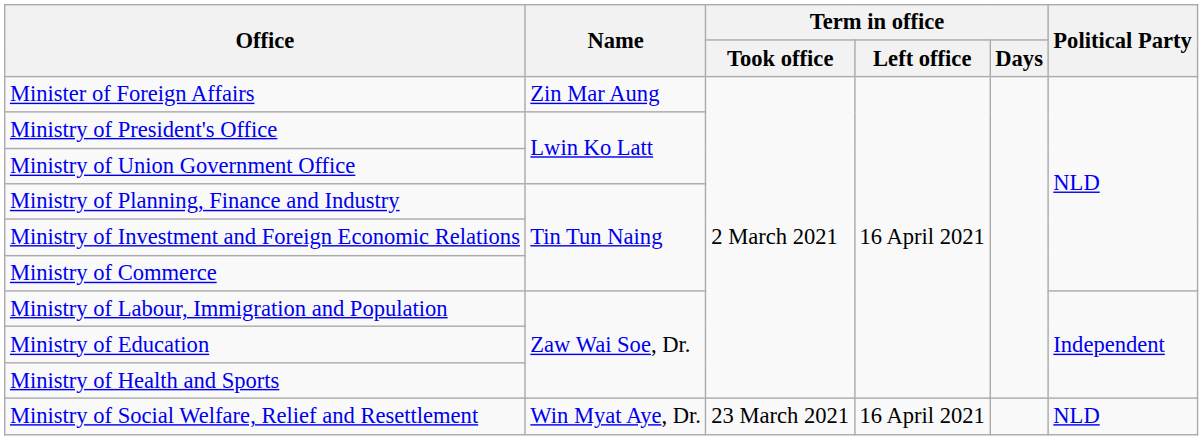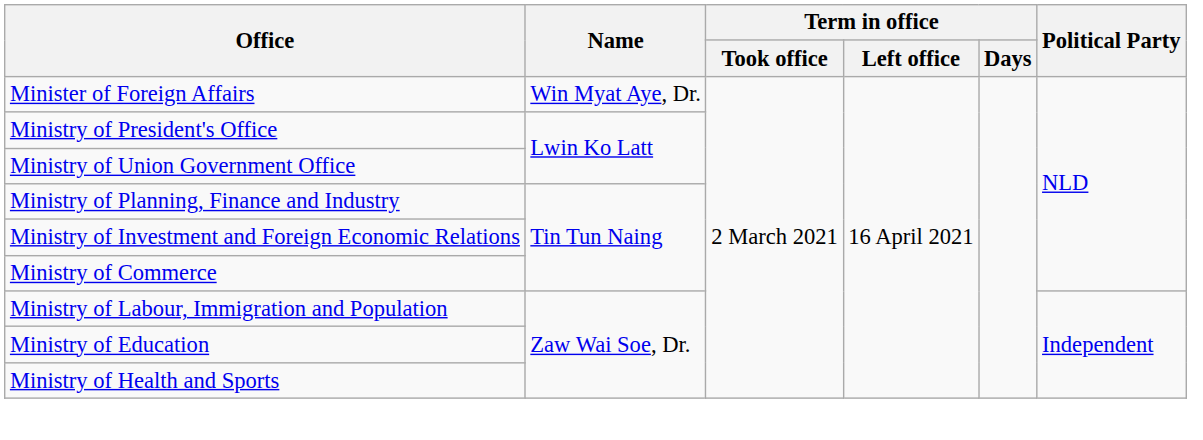 <table class="wikitable">
 <tr>
 <th rowspan=2>Office</th>
 <th rowspan=2>Name</th>
 <th colspan=3>Term in office</th>
 <th rowspan=2>Political Party</th>
 </tr>
 <tr>
 <th>Took office</th>
 <th>Left office</th>
 <th>Days</th>
 </tr>
 <tr>
 <td><a href='#'>Minister of Foreign Affairs</a></td>
-<td><a href='#'>Zin Mar Aung</a></td>
+<td><a href='#'>Win Myat Aye</a>, Dr.</td>
 <td rowspan="9">2 March 2021</td>
 <td rowspan="9">16 April 2021</td>
 <td rowspan="9"></td>
 <td rowspan="6"><a href='#'>NLD</a></td>
 </tr>
 <tr>
 <td><a href='#'>Ministry of President's Office</a></td>
 <td rowspan="2"><a href='#'>Lwin Ko Latt</a></td>
 </tr>
 <tr>
 <td><a href='#'>Ministry of Union Government Office</a></td>
 </tr>
 <tr>
 <td><a href='#'>Ministry of Planning, Finance and Industry</a></td>
 <td rowspan="3"><a href='#'>Tin Tun Naing</a></td>
 </tr>
 <tr>
 <td><a href='#'>Ministry of Investment and Foreign Economic Relations</a></td>
 </tr>
 <tr>
 <td><a href='#'>Ministry of Commerce</a></td>
 </tr>
 <tr>
 <td><a href='#'>Ministry of Labour, Immigration and Population</a></td>
 <td rowspan="3"><a href='#'>Zaw Wai Soe</a>, Dr.</td>
 <td rowspan="3"><a href='#'>Independent</a></td>
 </tr>
 <tr>
 <td><a href='#'>Ministry of Education</a></td>
 </tr>
 <tr>
 <td><a href='#'>Ministry of Health and Sports</a></td>
 </tr>
-<tr>
-<td><a href='#'>Ministry of Social Welfare, Relief and Resettlement</a></td>
-<td><a href='#'>Win Myat Aye</a>, Dr.</td>
-<td>23 March 2021</td>
-<td>16 April 2021</td>
-<td></td>
-<td><a href='#'>NLD</a></td>
-</tr>
 </table>
